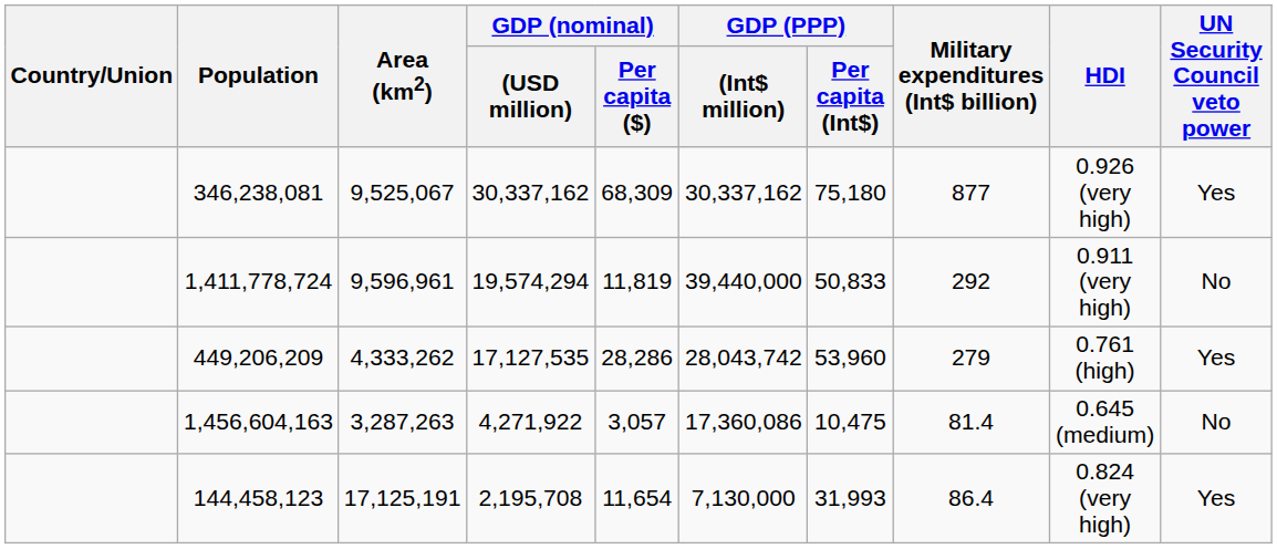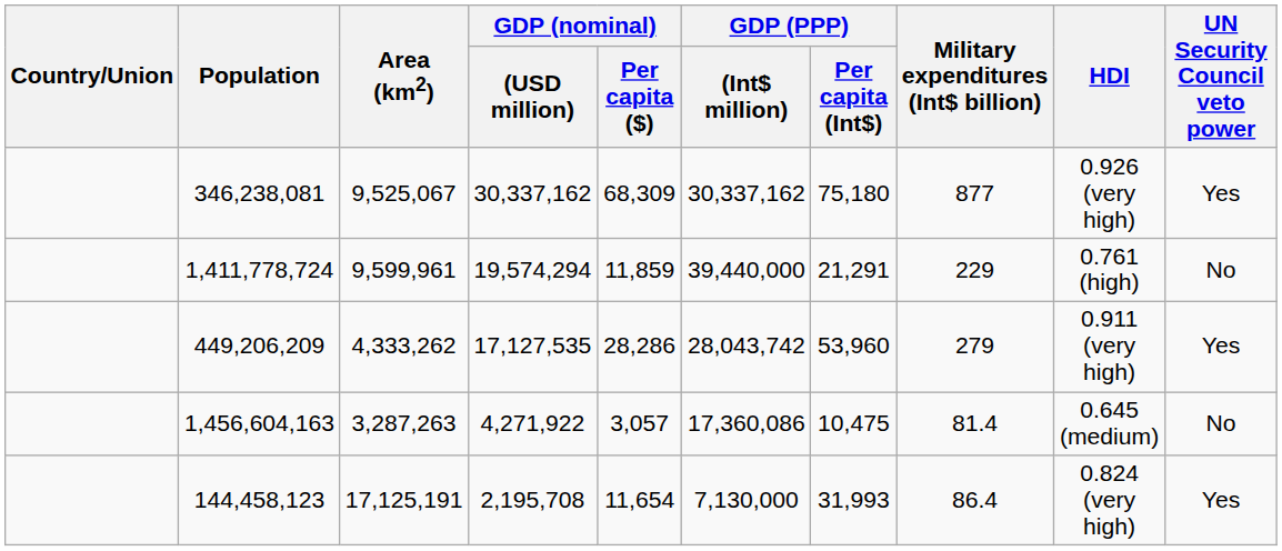 <table class="wikitable sortable" style="text-align: center">
 <tr>
 <th rowspan=2>Country/Union</th>
 <th rowspan=2>Population</th>
 <th rowspan=2>Area<br>(km<sup>2</sup>)</th>
 <th colspan=2><a href='#'>GDP (nominal)</a></th>
 <th colspan=2><a href='#'>GDP (PPP)</a></th>
 <th rowspan=2>Military<br>expenditures<br>(Int$ billion)</th>
 <th rowspan=2><a href='#'>HDI</a></th>
 <th rowspan=2><a href='#'>UN Security Council veto power</a></th>
 </tr>
 <tr>
 <th>(USD million)</th>
 <th><a href='#'>Per capita</a> ($)</th>
 <th>(Int$ million)</th>
 <th><a href='#'>Per capita</a> (Int$)</th>
 </tr>
 <tr>
 <td style="text-align: left"></td>
 <td>346,238,081</td>
 <td>9,525,067</td>
 <td>30,337,162</td>
 <td>68,309</td>
 <td>30,337,162</td>
 <td>75,180</td>
 <td>877</td>
 <td>0.926 (very high)</td>
 <td>Yes</td>
 </tr>
 <tr --->
 <td style="text-align: left"></td>
 <td>1,411,778,724</td>
-<td>9,596,961</td>
+<td>9,599,961</td>
 <td>19,574,294</td>
-<td>11,819</td>
+<td>11,859</td>
 <td>39,440,000</td>
-<td>50,833</td>
-<td>292</td>
-<td>0.911 (very high)</td>
+<td>21,291</td>
+<td>229</td>
+<td>0.761 (high)</td>
 <td>No</td>
 </tr>
 <tr --->
 <td style="text-align: left"></td>
 <td>449,206,209</td>
 <td>4,333,262</td>
 <td>17,127,535</td>
 <td>28,286</td>
 <td>28,043,742</td>
 <td>53,960</td>
 <td>279</td>
-<td>0.761 (high)</td>
+<td>0.911 (very high)</td>
 <td>Yes</td>
 </tr>
 <tr --->
 <td style="text-align: left"></td>
 <td>1,456,604,163</td>
 <td>3,287,263</td>
 <td>4,271,922</td>
 <td>3,057</td>
 <td>17,360,086</td>
 <td>10,475</td>
 <td>81.4</td>
 <td>0.645 (medium)</td>
 <td>No</td>
 </tr>
 <tr --->
 <td style="text-align: left"></td>
 <td>144,458,123</td>
 <td>17,125,191</td>
 <td>2,195,708</td>
 <td>11,654</td>
 <td>7,130,000</td>
 <td>31,993</td>
 <td>86.4</td>
 <td>0.824 (very high)</td>
 <td>Yes</td>
 </tr>
 </table>
